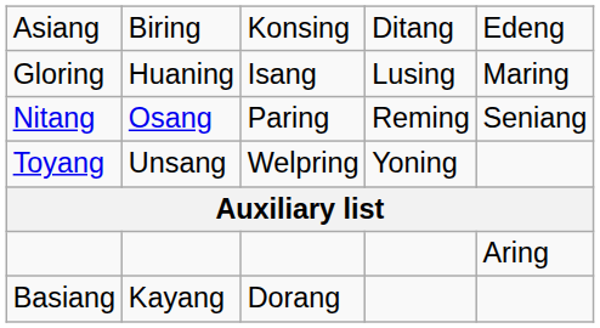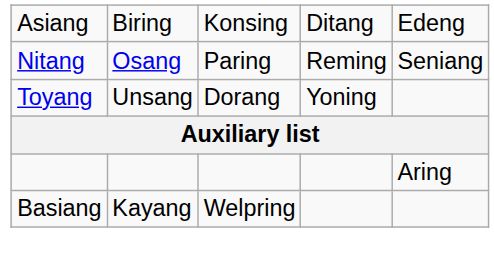 <table class="wikitable" align=right>
 <tr>
 <td>Asiang</td>
 <td>Biring</td>
 <td>Konsing</td>
 <td>Ditang</td>
 <td>Edeng</td>
-</tr>
-<tr>
-<td>Gloring</td>
-<td>Huaning</td>
-<td>Isang</td>
-<td>Lusing</td>
-<td>Maring</td>
 </tr>
 <tr>
 <td><a href='#'>Nitang</a></td>
 <td><a href='#'>Osang</a></td>
 <td>Paring</td>
 <td>Reming</td>
 <td>Seniang</td>
 </tr>
 <tr>
 <td><a href='#'>Toyang</a></td>
 <td>Unsang</td>
-<td>Welpring</td>
+<td>Dorang</td>
 <td>Yoning</td>
 <td></td>
 </tr>
 <tr>
 <th colspan=5>Auxiliary list</th>
 </tr>
 <tr>
 <td></td>
 <td></td>
 <td></td>
 <td></td>
 <td>Aring</td>
 </tr>
 <tr>
 <td>Basiang</td>
 <td>Kayang</td>
-<td>Dorang</td>
+<td>Welpring</td>
 <td></td>
 <td></td>
 </tr>
 </table>
